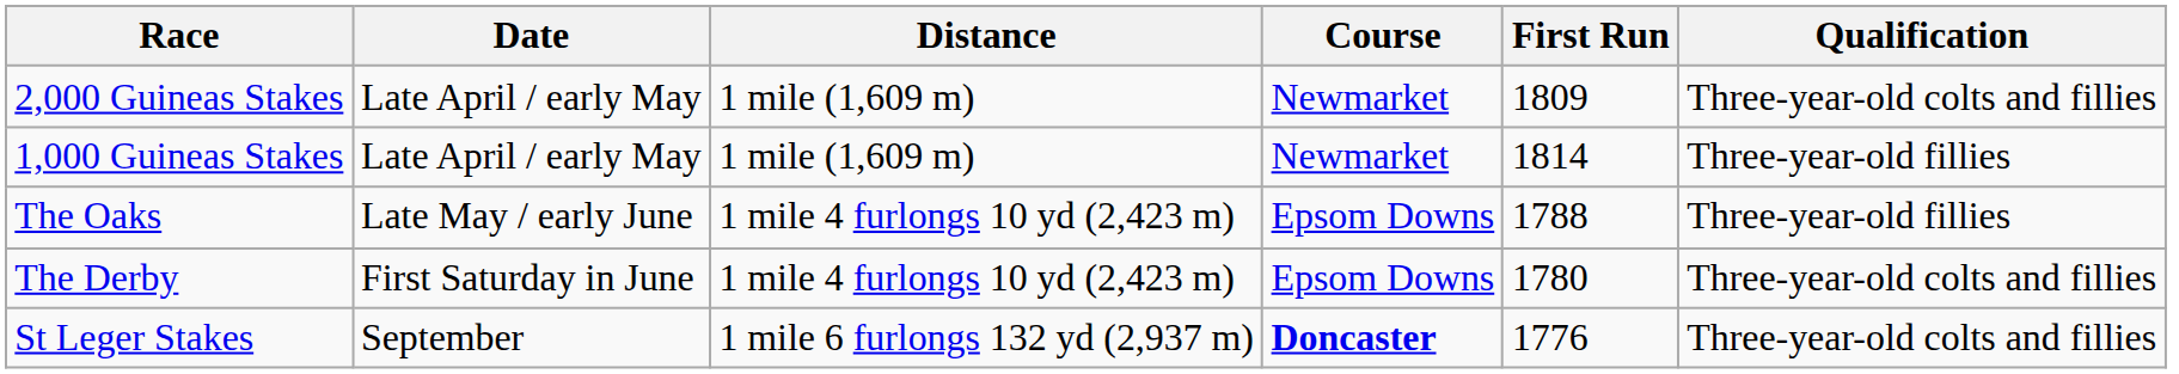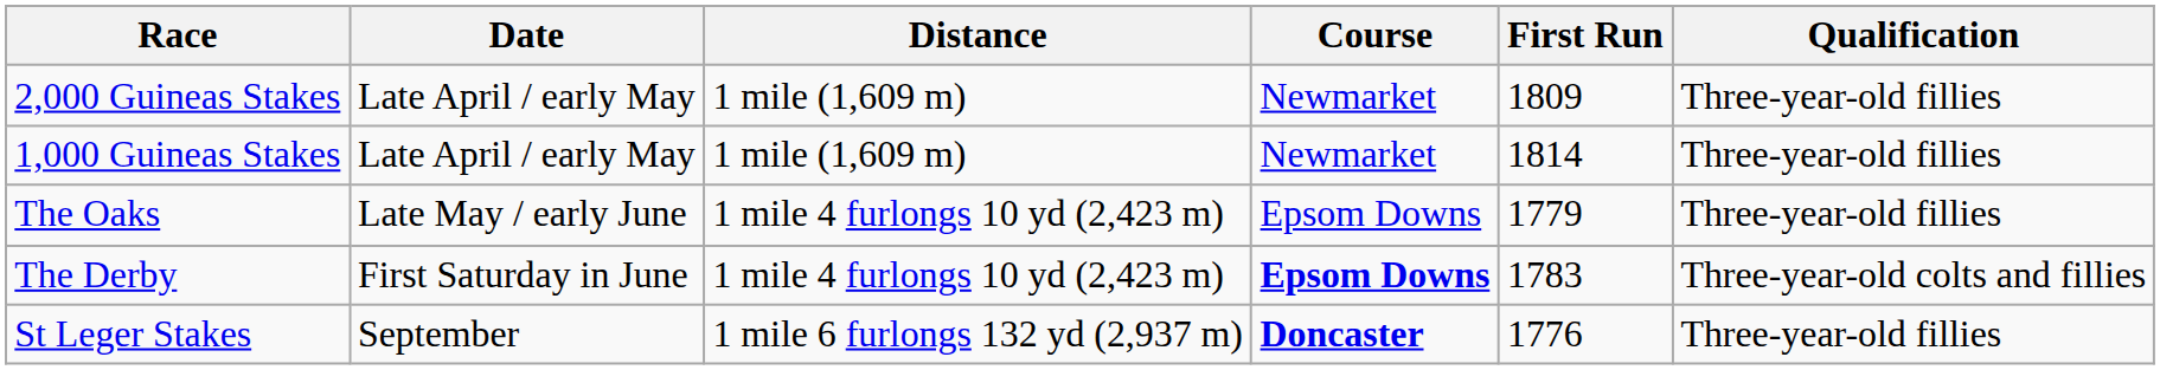 <table class="wikitable">
 <tr>
 <th>Race</th>
 <th>Date</th>
 <th>Distance</th>
 <th>Course</th>
 <th>First Run</th>
 <th>Qualification</th>
 </tr>
 <tr>
 <td><a href='#'>2,000 Guineas Stakes</a></td>
 <td>Late April / early May</td>
 <td>1 mile (1,609 m)</td>
 <td><a href='#'>Newmarket</a></td>
 <td>1809</td>
-<td>Three-year-old colts and fillies</td>
+<td>Three-year-old fillies</td>
 </tr>
 <tr>
 <td><a href='#'>1,000 Guineas Stakes</a></td>
 <td>Late April / early May</td>
 <td>1 mile (1,609 m)</td>
 <td><a href='#'>Newmarket</a></td>
 <td>1814</td>
 <td>Three-year-old fillies</td>
 </tr>
 <tr>
 <td><a href='#'>The Oaks</a></td>
 <td>Late May / early June</td>
 <td>1 mile 4 <a href='#'>furlongs</a> 10 yd (2,423 m)</td>
 <td><a href='#'>Epsom Downs</a></td>
-<td>1788</td>
+<td>1779</td>
 <td>Three-year-old fillies</td>
 </tr>
 <tr>
 <td><a href='#'>The Derby</a></td>
 <td>First Saturday in June</td>
 <td>1 mile 4 <a href='#'>furlongs</a> 10 yd (2,423 m)</td>
-<td><a href='#'>Epsom Downs</a></td>
-<td>1780</td>
+<td><strong><a href='#'>Epsom Downs</a></strong></td>
+<td>1783</td>
 <td>Three-year-old colts and fillies</td>
 </tr>
 <tr>
 <td><a href='#'>St Leger Stakes</a></td>
 <td>September</td>
 <td>1 mile 6 <a href='#'>furlongs</a> 132 yd (2,937 m)</td>
 <td><strong><a href='#'>Doncaster</a></strong></td>
 <td>1776</td>
-<td>Three-year-old colts and fillies</td>
+<td>Three-year-old fillies</td>
 </tr>
 </table>
